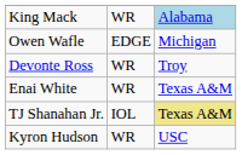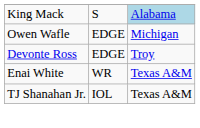 <table class="wikitable">
 <tr>
 </tr>
 <tr>
 <td>King Mack</td>
-<td>WR</td>
+<td>S</td>
 <td style="background: lightblue;"><a href='#'>Alabama</a></td>
 </tr>
 <tr>
 <td>Owen Wafle</td>
 <td>EDGE</td>
 <td><a href='#'>Michigan</a></td>
 </tr>
 <tr>
 <td><a href='#'>Devonte Ross</a></td>
-<td>WR</td>
+<td>EDGE</td>
 <td><a href='#'>Troy</a></td>
 </tr>
 <tr>
 <td>Enai White</td>
 <td>WR</td>
 <td><a href='#'>Texas A&M</a></td>
 </tr>
 <tr>
 <td>TJ Shanahan Jr.</td>
 <td>IOL</td>
-<td style="background: khaki;">Texas A&M</td>
-</tr>
-<tr>
-<td>Kyron Hudson</td>
-<td>WR</td>
-<td><a href='#'>USC</a></td>
+<td>Texas A&M</td>
 </tr>
 </table>
